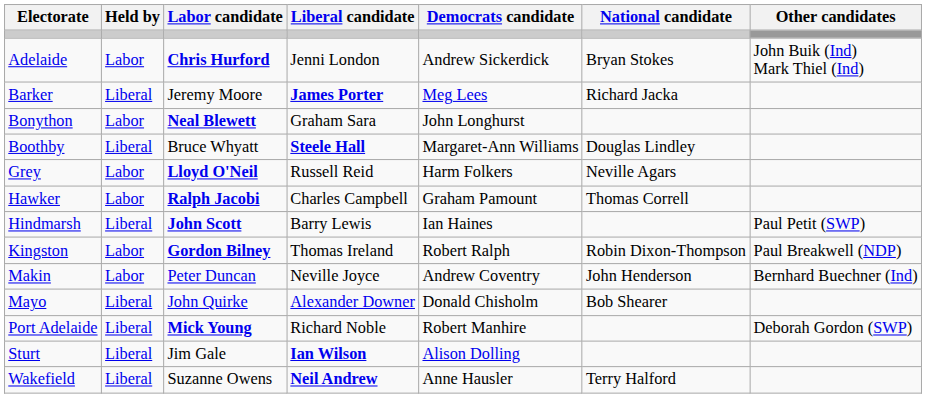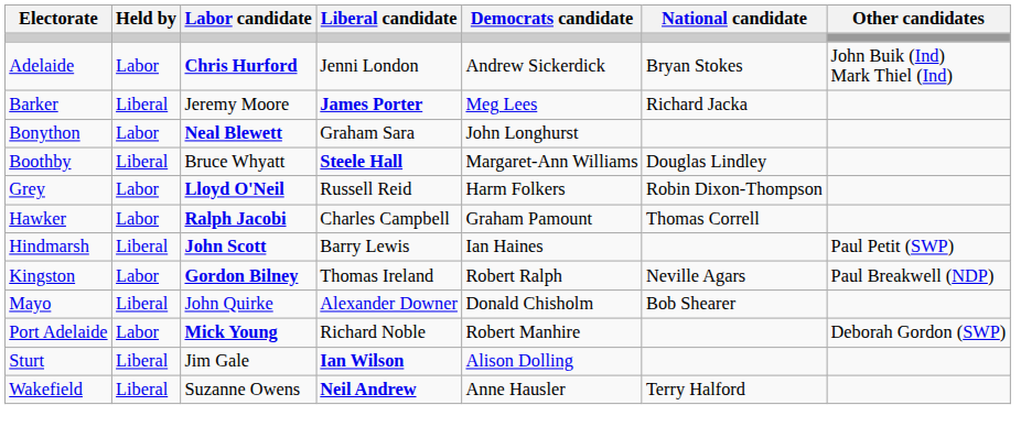 <table class="wikitable">
 <tr>
 <th>Electorate</th>
 <th>Held by</th>
 <th><a href='#'>Labor</a> candidate</th>
 <th><a href='#'>Liberal</a> candidate</th>
 <th><a href='#'>Democrats</a> candidate</th>
 <th><a href='#'>National</a> candidate</th>
 <th>Other candidates</th>
 </tr>
 <tr bgcolor="#cccccc">
 <td></td>
 <td></td>
 <td></td>
 <td></td>
 <td></td>
 <td></td>
 <td bgcolor="#999999"></td>
 </tr>
 <tr>
 <td><a href='#'>Adelaide</a></td>
 <td><a href='#'>Labor</a></td>
 <td><strong><a href='#'>Chris Hurford</a></strong></td>
 <td>Jenni London</td>
 <td>Andrew Sickerdick</td>
 <td>Bryan Stokes</td>
 <td>John Buik (<a href='#'>Ind</a>)<br>Mark Thiel (<a href='#'>Ind</a>)</td>
 </tr>
 <tr>
 <td><a href='#'>Barker</a></td>
 <td><a href='#'>Liberal</a></td>
 <td>Jeremy Moore</td>
 <td><strong><a href='#'>James Porter</a></strong></td>
 <td><a href='#'>Meg Lees</a></td>
 <td>Richard Jacka</td>
 <td></td>
 </tr>
 <tr>
 <td><a href='#'>Bonython</a></td>
 <td><a href='#'>Labor</a></td>
 <td><strong><a href='#'>Neal Blewett</a></strong></td>
 <td>Graham Sara</td>
 <td>John Longhurst</td>
 <td></td>
 <td></td>
 </tr>
 <tr>
 <td><a href='#'>Boothby</a></td>
 <td><a href='#'>Liberal</a></td>
 <td>Bruce Whyatt</td>
 <td><strong><a href='#'>Steele Hall</a></strong></td>
 <td>Margaret-Ann Williams</td>
 <td>Douglas Lindley</td>
 <td></td>
 </tr>
 <tr>
 <td><a href='#'>Grey</a></td>
 <td><a href='#'>Labor</a></td>
 <td><strong><a href='#'>Lloyd O'Neil</a></strong></td>
 <td>Russell Reid</td>
 <td>Harm Folkers</td>
-<td>Neville Agars</td>
+<td>Robin Dixon-Thompson</td>
 <td></td>
 </tr>
 <tr>
 <td><a href='#'>Hawker</a></td>
 <td><a href='#'>Labor</a></td>
 <td><strong><a href='#'>Ralph Jacobi</a></strong></td>
 <td>Charles Campbell</td>
 <td>Graham Pamount</td>
 <td>Thomas Correll</td>
 <td></td>
 </tr>
 <tr>
 <td><a href='#'>Hindmarsh</a></td>
 <td><a href='#'>Liberal</a></td>
 <td><strong><a href='#'>John Scott</a></strong></td>
 <td>Barry Lewis</td>
 <td>Ian Haines</td>
 <td></td>
 <td>Paul Petit (<a href='#'>SWP</a>)</td>
 </tr>
 <tr>
 <td><a href='#'>Kingston</a></td>
 <td><a href='#'>Labor</a></td>
 <td><strong><a href='#'>Gordon Bilney</a></strong></td>
 <td>Thomas Ireland</td>
 <td>Robert Ralph</td>
-<td>Robin Dixon-Thompson</td>
+<td>Neville Agars</td>
 <td>Paul Breakwell (<a href='#'>NDP</a>)</td>
-</tr>
-<tr>
-<td><a href='#'>Makin</a></td>
-<td><a href='#'>Labor</a></td>
-<td><a href='#'>Peter Duncan</a></td>
-<td>Neville Joyce</td>
-<td>Andrew Coventry</td>
-<td>John Henderson</td>
-<td>Bernhard Buechner (<a href='#'>Ind</a>)</td>
 </tr>
 <tr>
 <td><a href='#'>Mayo</a></td>
 <td><a href='#'>Liberal</a></td>
 <td><a href='#'>John Quirke</a></td>
 <td><a href='#'>Alexander Downer</a></td>
 <td>Donald Chisholm</td>
 <td>Bob Shearer</td>
 <td></td>
 </tr>
 <tr>
 <td><a href='#'>Port Adelaide</a></td>
-<td><a href='#'>Liberal</a></td>
+<td><a href='#'>Labor</a></td>
 <td><strong><a href='#'>Mick Young</a></strong></td>
 <td>Richard Noble</td>
 <td>Robert Manhire</td>
 <td></td>
 <td>Deborah Gordon (<a href='#'>SWP</a>)</td>
 </tr>
 <tr>
 <td><a href='#'>Sturt</a></td>
 <td><a href='#'>Liberal</a></td>
 <td>Jim Gale</td>
 <td><strong><a href='#'>Ian Wilson</a></strong></td>
 <td><a href='#'>Alison Dolling</a></td>
 <td></td>
 <td></td>
 </tr>
 <tr>
 <td><a href='#'>Wakefield</a></td>
 <td><a href='#'>Liberal</a></td>
 <td>Suzanne Owens</td>
 <td><strong><a href='#'>Neil Andrew</a></strong></td>
 <td>Anne Hausler</td>
 <td>Terry Halford</td>
 <td></td>
 </tr>
 </table>
